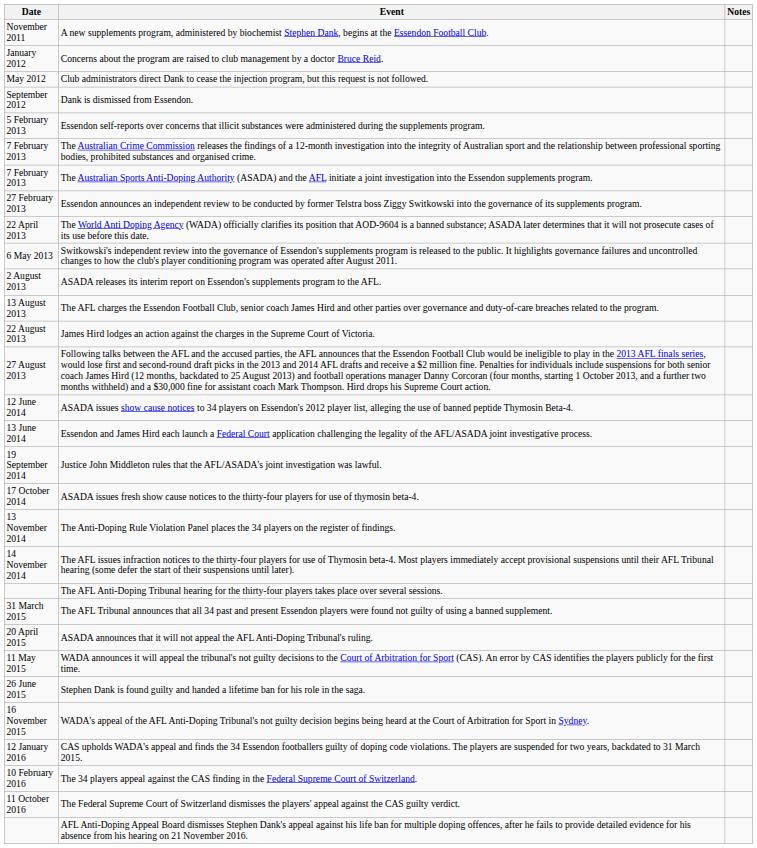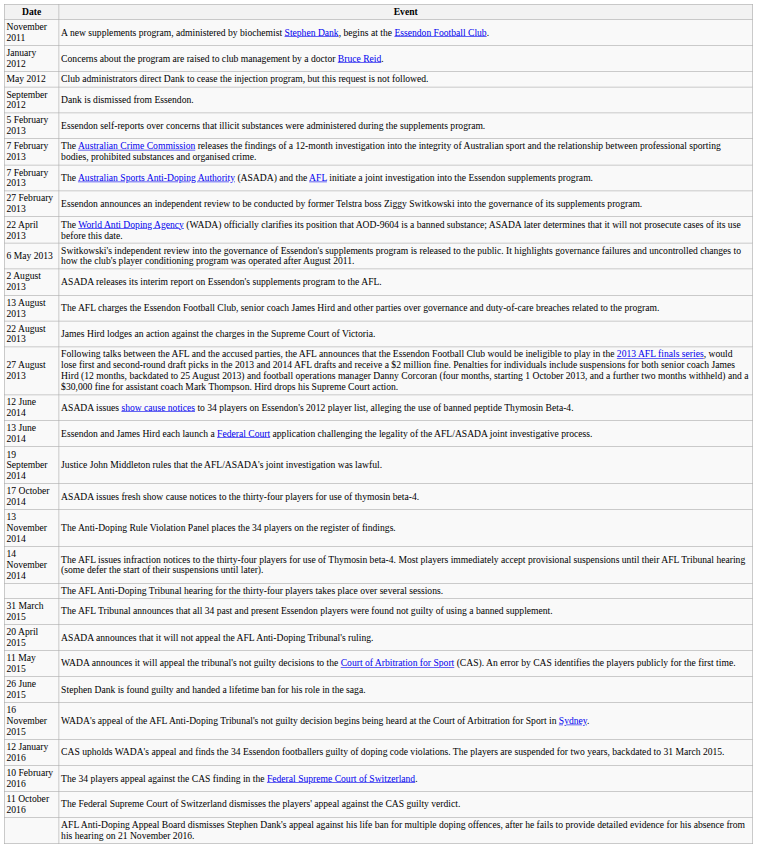 <table class="wikitable">
 <tr>
 <th>Date</th>
 <th>Event</th>
-<th>Notes</th>
 </tr>
 <tr>
 <td>November 2011</td>
 <td>A new supplements program, administered by biochemist <a href='#'>Stephen Dank</a>, begins at the <a href='#'>Essendon Football Club</a>.</td>
-<td></td>
 </tr>
 <tr>
 <td>January 2012</td>
 <td>Concerns about the program are raised to club management by a doctor <a href='#'>Bruce Reid</a>.</td>
-<td></td>
 </tr>
 <tr>
 <td>May 2012</td>
 <td>Club administrators direct Dank to cease the injection program, but this request is not followed.</td>
-<td></td>
 </tr>
 <tr>
 <td>September 2012</td>
 <td>Dank is dismissed from Essendon.</td>
-<td></td>
 </tr>
 <tr>
 <td>5 February 2013</td>
 <td>Essendon self-reports over concerns that illicit substances were administered during the supplements program.</td>
-<td></td>
 </tr>
 <tr>
 <td>7 February 2013</td>
 <td>The <a href='#'>Australian Crime Commission</a> releases the findings of a 12-month investigation into the integrity of Australian sport and the relationship between professional sporting bodies, prohibited substances and organised crime.</td>
-<td></td>
 </tr>
 <tr>
 <td>7 February 2013</td>
 <td>The <a href='#'>Australian Sports Anti-Doping Authority</a> (ASADA) and the <a href='#'>AFL</a> initiate a joint investigation into the Essendon supplements program.</td>
-<td></td>
 </tr>
 <tr>
 <td>27 February 2013</td>
 <td>Essendon announces an independent review to be conducted by former Telstra boss Ziggy Switkowski into the governance of its supplements program.</td>
-<td></td>
 </tr>
 <tr>
 <td>22 April 2013</td>
 <td>The <a href='#'>World Anti Doping Agency</a> (WADA) officially clarifies its position that AOD-9604 is a banned substance; ASADA later determines that it will not prosecute cases of its use before this date.</td>
-<td></td>
 </tr>
 <tr>
 <td>6 May 2013</td>
 <td>Switkowski's independent review into the governance of Essendon's supplements program is released to the public. It highlights governance failures and uncontrolled changes to how the club's player conditioning program was operated after August 2011.</td>
-<td></td>
 </tr>
 <tr>
 <td>2 August 2013</td>
 <td>ASADA releases its interim report on Essendon's supplements program to the AFL.</td>
-<td></td>
 </tr>
 <tr>
 <td>13 August 2013</td>
 <td>The AFL charges the Essendon Football Club, senior coach James Hird and other parties over governance and duty-of-care breaches related to the program.</td>
-<td></td>
 </tr>
 <tr>
 <td>22 August 2013</td>
 <td>James Hird lodges an action against the charges in the Supreme Court of Victoria.</td>
-<td></td>
 </tr>
 <tr>
 <td>27 August 2013</td>
 <td>Following talks between the AFL and the accused parties, the AFL announces that the Essendon Football Club would be ineligible to play in the <a href='#'>2013 AFL finals series</a>, would lose first and second-round draft picks in the 2013 and 2014 AFL drafts and receive a $2 million fine. Penalties for individuals include suspensions for both senior coach James Hird (12 months, backdated to 25 August 2013) and football operations manager Danny Corcoran (four months, starting 1 October 2013, and a further two months withheld) and a $30,000 fine for assistant coach Mark Thompson. Hird drops his Supreme Court action.</td>
-<td></td>
 </tr>
 <tr>
 <td>12 June 2014</td>
 <td>ASADA issues <a href='#'>show cause notices</a> to 34 players on Essendon's 2012 player list, alleging the use of banned peptide Thymosin Beta-4.</td>
-<td></td>
 </tr>
 <tr>
 <td>13 June 2014</td>
 <td>Essendon and James Hird each launch a <a href='#'>Federal Court</a> application challenging the legality of the AFL/ASADA joint investigative process.</td>
-<td></td>
 </tr>
 <tr>
 <td>19 September 2014</td>
 <td>Justice John Middleton rules that the AFL/ASADA's joint investigation was lawful.</td>
-<td></td>
 </tr>
 <tr>
 <td>17 October 2014</td>
 <td>ASADA issues fresh show cause notices to the thirty-four players for use of thymosin beta-4.</td>
-<td></td>
 </tr>
 <tr>
 <td>13 November 2014</td>
 <td>The Anti-Doping Rule Violation Panel places the 34 players on the register of findings.</td>
-<td></td>
 </tr>
 <tr>
 <td>14 November 2014</td>
 <td>The AFL issues infraction notices to the thirty-four players for use of Thymosin beta-4. Most players immediately accept provisional suspensions until their AFL Tribunal hearing (some defer the start of their suspensions until later).</td>
-<td></td>
 </tr>
 <tr>
 <td></td>
 <td>The AFL Anti-Doping Tribunal hearing for the thirty-four players takes place over several sessions.</td>
-<td></td>
 </tr>
 <tr>
 <td>31 March 2015</td>
 <td>The AFL Tribunal announces that all 34 past and present Essendon players were found not guilty of using a banned supplement.</td>
-<td></td>
 </tr>
 <tr>
 <td>20 April 2015</td>
 <td>ASADA announces that it will not appeal the AFL Anti-Doping Tribunal's ruling.</td>
-<td></td>
 </tr>
 <tr>
 <td>11 May 2015</td>
 <td>WADA announces it will appeal the tribunal's not guilty decisions to the <a href='#'>Court of Arbitration for Sport</a> (CAS). An error by CAS identifies the players publicly for the first time.</td>
-<td></td>
 </tr>
 <tr>
 <td>26 June 2015</td>
 <td>Stephen Dank is found guilty and handed a lifetime ban for his role in the saga.</td>
-<td></td>
 </tr>
 <tr>
 <td>16 November 2015</td>
 <td>WADA's appeal of the AFL Anti-Doping Tribunal's not guilty decision begins being heard at the Court of Arbitration for Sport in <a href='#'>Sydney</a>.</td>
-<td></td>
 </tr>
 <tr>
 <td>12 January 2016</td>
 <td>CAS upholds WADA's appeal and finds the 34 Essendon footballers guilty of doping code violations. The players are suspended for two years, backdated to 31 March 2015.</td>
-<td></td>
 </tr>
 <tr>
 <td>10 February 2016</td>
 <td>The 34 players appeal against the CAS finding in the <a href='#'>Federal Supreme Court of Switzerland</a>.</td>
-<td></td>
 </tr>
 <tr>
 <td>11 October 2016</td>
 <td>The Federal Supreme Court of Switzerland dismisses the players' appeal against the CAS guilty verdict.</td>
-<td></td>
 </tr>
 <tr>
 <td></td>
 <td>AFL Anti-Doping Appeal Board dismisses Stephen Dank's appeal against his life ban for multiple doping offences, after he fails to provide detailed evidence for his absence from his hearing on 21 November 2016.</td>
-<td></td>
 </tr>
 </table>
